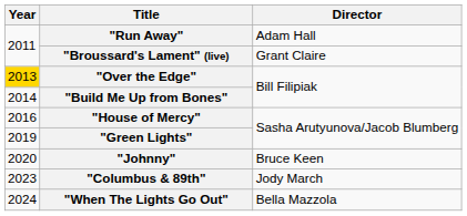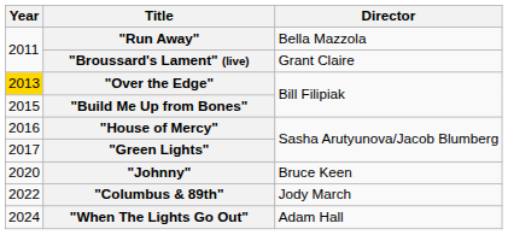 <table class="wikitable plainrowheaders">
 <tr>
 <th>Year</th>
 <th style="width:16em;">Title</th>
 <th>Director</th>
 </tr>
 <tr>
 <td rowspan="2">2011</td>
 <th scope="row">"Run Away"</th>
-<td>Adam Hall</td>
+<td>Bella Mazzola</td>
 </tr>
 <tr>
 <th scope="row">"Broussard's Lament" <small>(live)</small></th>
 <td>Grant Claire</td>
 </tr>
 <tr>
 <td style="background: gold;">2013</td>
 <th scope="row">"Over the Edge"</th>
 <td rowspan="2">Bill Filipiak</td>
 </tr>
 <tr>
-<td>2014</td>
+<td>2015</td>
 <th scope="row">"Build Me Up from Bones"</th>
 </tr>
 <tr>
 <td>2016</td>
 <th scope="row">"House of Mercy"</th>
 <td rowspan="2">Sasha Arutyunova/Jacob Blumberg</td>
 </tr>
 <tr>
-<td>2019</td>
+<td>2017</td>
 <th scope="row">"Green Lights"</th>
 </tr>
 <tr>
 <td>2020</td>
 <th scope="row">"Johnny"</th>
 <td>Bruce Keen</td>
 </tr>
 <tr>
-<td>2023</td>
+<td>2022</td>
 <th scope="row">"Columbus & 89th"</th>
 <td>Jody March</td>
 </tr>
 <tr>
 <td>2024</td>
 <th scope="row">"When The Lights Go Out"</th>
-<td>Bella Mazzola</td>
+<td>Adam Hall</td>
 </tr>
 </table>
